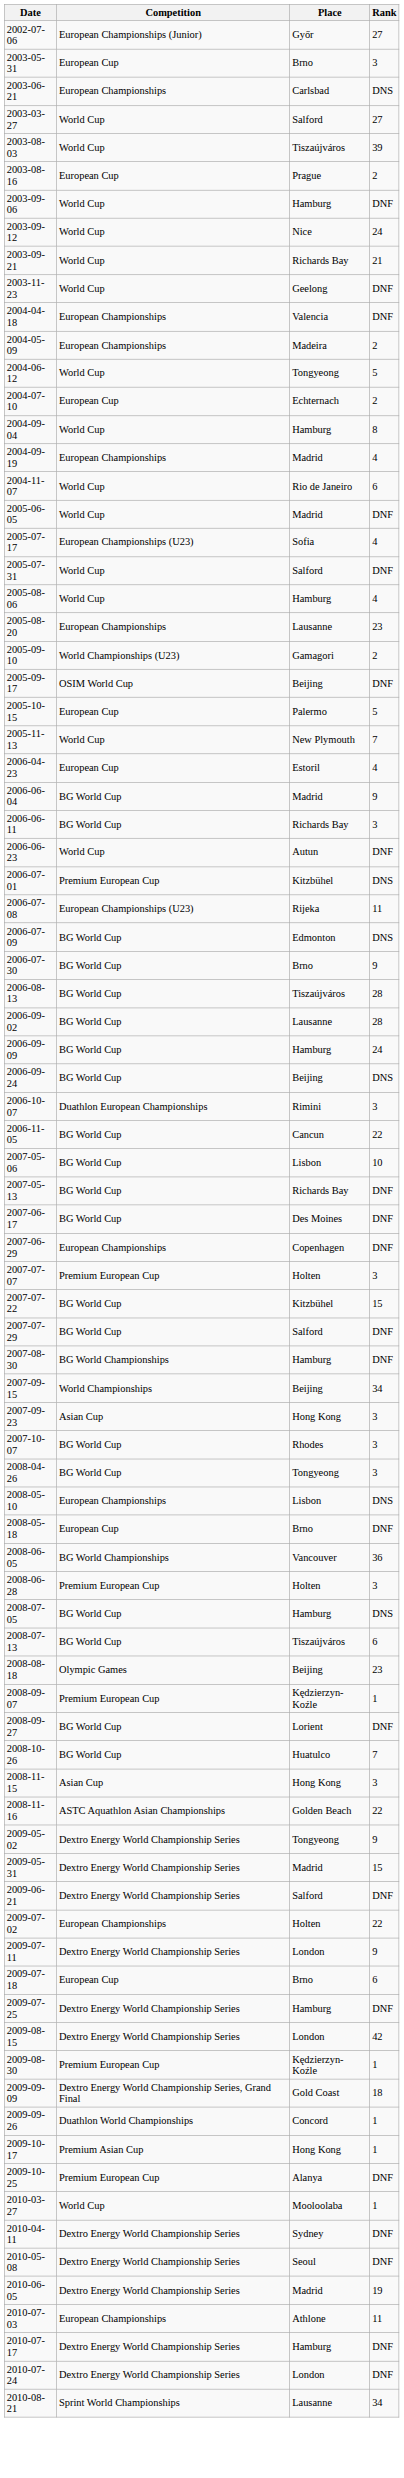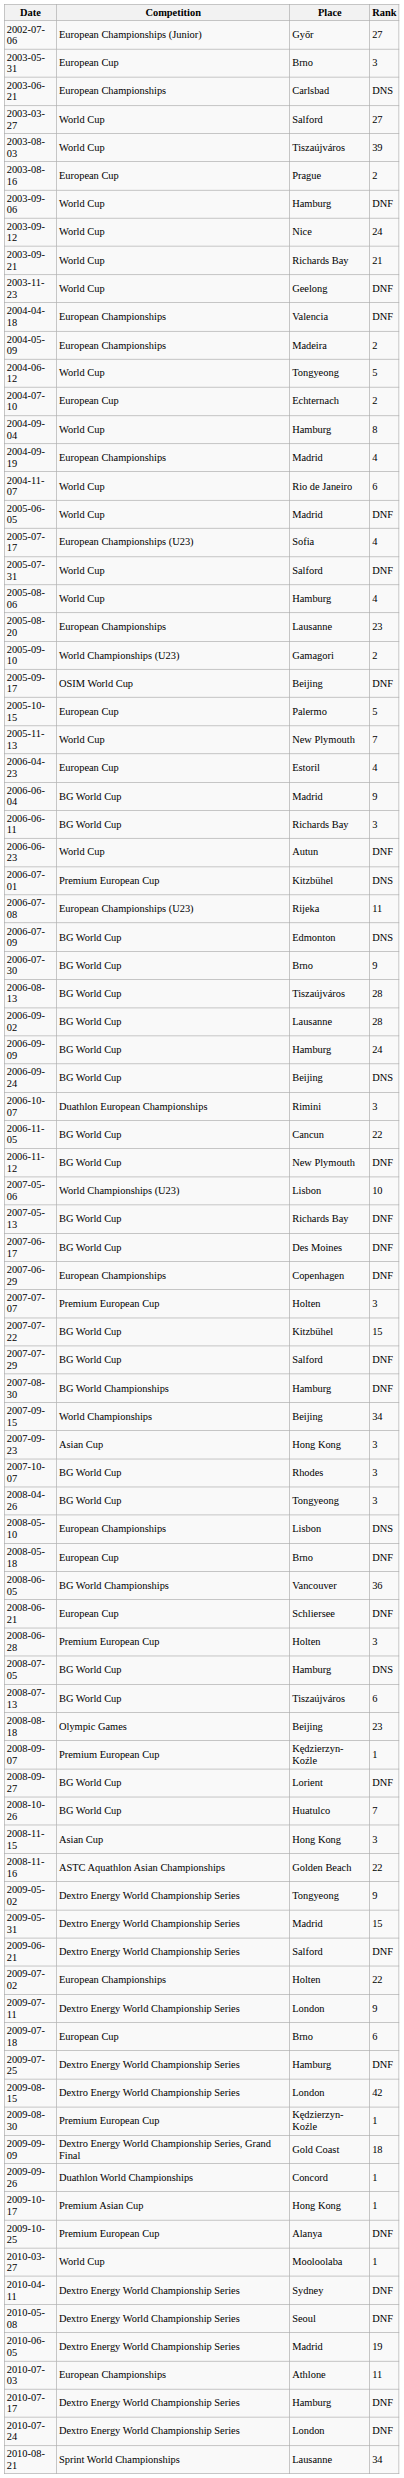 <table class="wikitable sortable">
 <tr>
 <th>Date</th>
 <th>Competition</th>
 <th>Place</th>
 <th>Rank</th>
 </tr>
 <tr>
 <td>2002-07-06</td>
 <td>European Championships (Junior)</td>
 <td>Győr</td>
 <td>27</td>
 </tr>
 <tr>
 <td>2003-05-31</td>
 <td>European Cup</td>
 <td>Brno</td>
 <td>3</td>
 </tr>
 <tr>
 <td>2003-06-21</td>
 <td>European Championships</td>
 <td>Carlsbad</td>
 <td>DNS</td>
 </tr>
 <tr>
 <td>2003-03-27</td>
 <td>World Cup</td>
 <td>Salford</td>
 <td>27</td>
 </tr>
 <tr>
 <td>2003-08-03</td>
 <td>World Cup</td>
 <td>Tiszaújváros</td>
 <td>39</td>
 </tr>
 <tr>
 <td>2003-08-16</td>
 <td>European Cup</td>
 <td>Prague</td>
 <td>2</td>
 </tr>
 <tr>
 <td>2003-09-06</td>
 <td>World Cup</td>
 <td>Hamburg</td>
 <td>DNF</td>
 </tr>
 <tr>
 <td>2003-09-12</td>
 <td>World Cup</td>
 <td>Nice</td>
 <td>24</td>
 </tr>
 <tr>
 <td>2003-09-21</td>
 <td>World Cup</td>
 <td>Richards Bay</td>
 <td>21</td>
 </tr>
 <tr>
 <td>2003-11-23</td>
 <td>World Cup</td>
 <td>Geelong</td>
 <td>DNF</td>
 </tr>
 <tr>
 <td>2004-04-18</td>
 <td>European Championships</td>
 <td>Valencia</td>
 <td>DNF</td>
 </tr>
 <tr>
 <td>2004-05-09</td>
 <td>European Championships</td>
 <td>Madeira</td>
 <td>2</td>
 </tr>
 <tr>
 <td>2004-06-12</td>
 <td>World Cup</td>
 <td>Tongyeong</td>
 <td>5</td>
 </tr>
 <tr>
 <td>2004-07-10</td>
 <td>European Cup</td>
 <td>Echternach</td>
 <td>2</td>
 </tr>
 <tr>
 <td>2004-09-04</td>
 <td>World Cup</td>
 <td>Hamburg</td>
 <td>8</td>
 </tr>
 <tr>
 <td>2004-09-19</td>
 <td>European Championships</td>
 <td>Madrid</td>
 <td>4</td>
 </tr>
 <tr>
 <td>2004-11-07</td>
 <td>World Cup</td>
 <td>Rio de Janeiro</td>
 <td>6</td>
 </tr>
 <tr>
 <td>2005-06-05</td>
 <td>World Cup</td>
 <td>Madrid</td>
 <td>DNF</td>
 </tr>
 <tr>
 <td>2005-07-17</td>
 <td>European Championships (U23)</td>
 <td>Sofia</td>
 <td>4</td>
 </tr>
 <tr>
 <td>2005-07-31</td>
 <td>World Cup</td>
 <td>Salford</td>
 <td>DNF</td>
 </tr>
 <tr>
 <td>2005-08-06</td>
 <td>World Cup</td>
 <td>Hamburg</td>
 <td>4</td>
 </tr>
 <tr>
 <td>2005-08-20</td>
 <td>European Championships</td>
 <td>Lausanne</td>
 <td>23</td>
 </tr>
 <tr>
 <td>2005-09-10</td>
 <td>World Championships (U23)</td>
 <td>Gamagori</td>
 <td>2</td>
 </tr>
 <tr>
 <td>2005-09-17</td>
 <td>OSIM World Cup</td>
 <td>Beijing</td>
 <td>DNF</td>
 </tr>
 <tr>
 <td>2005-10-15</td>
 <td>European Cup</td>
 <td>Palermo</td>
 <td>5</td>
 </tr>
 <tr>
 <td>2005-11-13</td>
 <td>World Cup</td>
 <td>New Plymouth</td>
 <td>7</td>
 </tr>
 <tr>
 <td>2006-04-23</td>
 <td>European Cup</td>
 <td>Estoril</td>
 <td>4</td>
 </tr>
 <tr>
 <td>2006-06-04</td>
 <td>BG World Cup</td>
 <td>Madrid</td>
 <td>9</td>
 </tr>
 <tr>
 <td>2006-06-11</td>
 <td>BG World Cup</td>
 <td>Richards Bay</td>
 <td>3</td>
 </tr>
 <tr>
 <td>2006-06-23</td>
 <td>World Cup</td>
 <td>Autun</td>
 <td>DNF</td>
 </tr>
 <tr>
 <td>2006-07-01</td>
 <td>Premium European Cup</td>
 <td>Kitzbühel</td>
 <td>DNS</td>
 </tr>
 <tr>
 <td>2006-07-08</td>
 <td>European Championships (U23)</td>
 <td>Rijeka</td>
 <td>11</td>
 </tr>
 <tr>
 <td>2006-07-09</td>
 <td>BG World Cup</td>
 <td>Edmonton</td>
 <td>DNS</td>
 </tr>
 <tr>
 <td>2006-07-30</td>
 <td>BG World Cup</td>
 <td>Brno</td>
 <td>9</td>
 </tr>
 <tr>
 <td>2006-08-13</td>
 <td>BG World Cup</td>
 <td>Tiszaújváros</td>
 <td>28</td>
 </tr>
 <tr>
 <td>2006-09-02</td>
 <td>BG World Cup</td>
 <td>Lausanne</td>
 <td>28</td>
 </tr>
 <tr>
 <td>2006-09-09</td>
 <td>BG World Cup</td>
 <td>Hamburg</td>
 <td>24</td>
 </tr>
 <tr>
 <td>2006-09-24</td>
 <td>BG World Cup</td>
 <td>Beijing</td>
 <td>DNS</td>
 </tr>
 <tr>
 <td>2006-10-07</td>
 <td>Duathlon European Championships</td>
 <td>Rimini</td>
 <td>3</td>
 </tr>
 <tr>
 <td>2006-11-05</td>
 <td>BG World Cup</td>
 <td>Cancun</td>
 <td>22</td>
 </tr>
 <tr>
+<td>2006-11-12</td>
+<td>BG World Cup</td>
+<td>New Plymouth</td>
+<td>DNF</td>
+</tr>
+<tr>
 <td>2007-05-06</td>
-<td>BG World Cup</td>
+<td>World Championships (U23)</td>
 <td>Lisbon</td>
 <td>10</td>
 </tr>
 <tr>
 <td>2007-05-13</td>
 <td>BG World Cup</td>
 <td>Richards Bay</td>
 <td>DNF</td>
 </tr>
 <tr>
 <td>2007-06-17</td>
 <td>BG World Cup</td>
 <td>Des Moines</td>
 <td>DNF</td>
 </tr>
 <tr>
 <td>2007-06-29</td>
 <td>European Championships</td>
 <td>Copenhagen</td>
 <td>DNF</td>
 </tr>
 <tr>
 <td>2007-07-07</td>
 <td>Premium European Cup</td>
 <td>Holten</td>
 <td>3</td>
 </tr>
 <tr>
 <td>2007-07-22</td>
 <td>BG World Cup</td>
 <td>Kitzbühel</td>
 <td>15</td>
 </tr>
 <tr>
 <td>2007-07-29</td>
 <td>BG World Cup</td>
 <td>Salford</td>
 <td>DNF</td>
 </tr>
 <tr>
 <td>2007-08-30</td>
 <td>BG World Championships</td>
 <td>Hamburg</td>
 <td>DNF</td>
 </tr>
 <tr>
 <td>2007-09-15</td>
 <td>World Championships</td>
 <td>Beijing</td>
 <td>34</td>
 </tr>
 <tr>
 <td>2007-09-23</td>
 <td>Asian Cup</td>
 <td>Hong Kong</td>
 <td>3</td>
 </tr>
 <tr>
 <td>2007-10-07</td>
 <td>BG World Cup</td>
 <td>Rhodes</td>
 <td>3</td>
 </tr>
 <tr>
 <td>2008-04-26</td>
 <td>BG World Cup</td>
 <td>Tongyeong</td>
 <td>3</td>
 </tr>
 <tr>
 <td>2008-05-10</td>
 <td>European Championships</td>
 <td>Lisbon</td>
 <td>DNS</td>
 </tr>
 <tr>
 <td>2008-05-18</td>
 <td>European Cup</td>
 <td>Brno</td>
 <td>DNF</td>
 </tr>
 <tr>
 <td>2008-06-05</td>
 <td>BG World Championships</td>
 <td>Vancouver</td>
 <td>36</td>
+</tr>
+<tr>
+<td>2008-06-21</td>
+<td>European Cup</td>
+<td>Schliersee</td>
+<td>DNF</td>
 </tr>
 <tr>
 <td>2008-06-28</td>
 <td>Premium European Cup</td>
 <td>Holten</td>
 <td>3</td>
 </tr>
 <tr>
 <td>2008-07-05</td>
 <td>BG World Cup</td>
 <td>Hamburg</td>
 <td>DNS</td>
 </tr>
 <tr>
 <td>2008-07-13</td>
 <td>BG World Cup</td>
 <td>Tiszaújváros</td>
 <td>6</td>
 </tr>
 <tr>
 <td>2008-08-18</td>
 <td>Olympic Games</td>
 <td>Beijing</td>
 <td>23</td>
 </tr>
 <tr>
 <td>2008-09-07</td>
 <td>Premium European Cup</td>
 <td>Kędzierzyn-Koźle</td>
 <td>1</td>
 </tr>
 <tr>
 <td>2008-09-27</td>
 <td>BG World Cup</td>
 <td>Lorient</td>
 <td>DNF</td>
 </tr>
 <tr>
 <td>2008-10-26</td>
 <td>BG World Cup</td>
 <td>Huatulco</td>
 <td>7</td>
 </tr>
 <tr>
 <td>2008-11-15</td>
 <td>Asian Cup</td>
 <td>Hong Kong</td>
 <td>3</td>
 </tr>
 <tr>
 <td>2008-11-16</td>
 <td>ASTC Aquathlon Asian Championships</td>
 <td>Golden Beach</td>
 <td>22</td>
 </tr>
 <tr>
 <td>2009-05-02</td>
 <td>Dextro Energy World Championship Series</td>
 <td>Tongyeong</td>
 <td>9</td>
 </tr>
 <tr>
 <td>2009-05-31</td>
 <td>Dextro Energy World Championship Series</td>
 <td>Madrid</td>
 <td>15</td>
 </tr>
 <tr>
 <td>2009-06-21</td>
 <td>Dextro Energy World Championship Series</td>
 <td>Salford</td>
 <td>DNF</td>
 </tr>
 <tr>
 <td>2009-07-02</td>
 <td>European Championships</td>
 <td>Holten</td>
 <td>22</td>
 </tr>
 <tr>
 <td>2009-07-11</td>
 <td>Dextro Energy World Championship Series</td>
 <td>London</td>
 <td>9</td>
 </tr>
 <tr>
 <td>2009-07-18</td>
 <td>European Cup</td>
 <td>Brno</td>
 <td>6</td>
 </tr>
 <tr>
 <td>2009-07-25</td>
 <td>Dextro Energy World Championship Series</td>
 <td>Hamburg</td>
 <td>DNF</td>
 </tr>
 <tr>
 <td>2009-08-15</td>
 <td>Dextro Energy World Championship Series</td>
 <td>London</td>
 <td>42</td>
 </tr>
 <tr>
 <td>2009-08-30</td>
 <td>Premium European Cup</td>
 <td>Kędzierzyn-Koźle</td>
 <td>1</td>
 </tr>
 <tr>
 <td>2009-09-09</td>
 <td>Dextro Energy World Championship Series, Grand Final</td>
 <td>Gold Coast</td>
 <td>18</td>
 </tr>
 <tr>
 <td>2009-09-26</td>
 <td>Duathlon World Championships</td>
 <td>Concord</td>
 <td>1</td>
 </tr>
 <tr>
 <td>2009-10-17</td>
 <td>Premium Asian Cup</td>
 <td>Hong Kong</td>
 <td>1</td>
 </tr>
 <tr>
 <td>2009-10-25</td>
 <td>Premium European Cup</td>
 <td>Alanya</td>
 <td>DNF</td>
 </tr>
 <tr>
 <td>2010-03-27</td>
 <td>World Cup</td>
 <td>Mooloolaba</td>
 <td>1</td>
 </tr>
 <tr>
 <td>2010-04-11</td>
 <td>Dextro Energy World Championship Series</td>
 <td>Sydney</td>
 <td>DNF</td>
 </tr>
 <tr>
 <td>2010-05-08</td>
 <td>Dextro Energy World Championship Series</td>
 <td>Seoul</td>
 <td>DNF</td>
 </tr>
 <tr>
 <td>2010-06-05</td>
 <td>Dextro Energy World Championship Series</td>
 <td>Madrid</td>
 <td>19</td>
 </tr>
 <tr>
 <td>2010-07-03</td>
 <td>European Championships</td>
 <td>Athlone</td>
 <td>11</td>
 </tr>
 <tr>
 <td>2010-07-17</td>
 <td>Dextro Energy World Championship Series</td>
 <td>Hamburg</td>
 <td>DNF</td>
 </tr>
 <tr>
 <td>2010-07-24</td>
 <td>Dextro Energy World Championship Series</td>
 <td>London</td>
 <td>DNF</td>
 </tr>
 <tr>
 <td>2010-08-21</td>
 <td>Sprint World Championships</td>
 <td>Lausanne</td>
 <td>34</td>
 </tr>
 </table>
